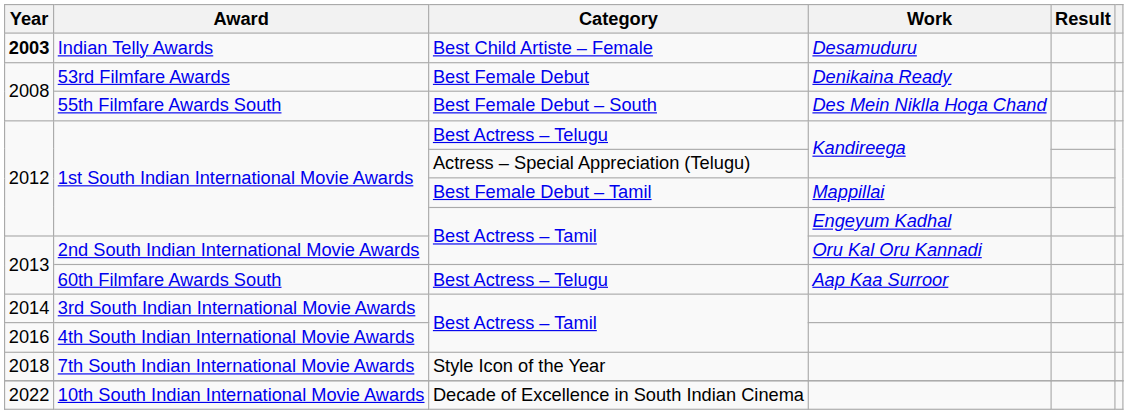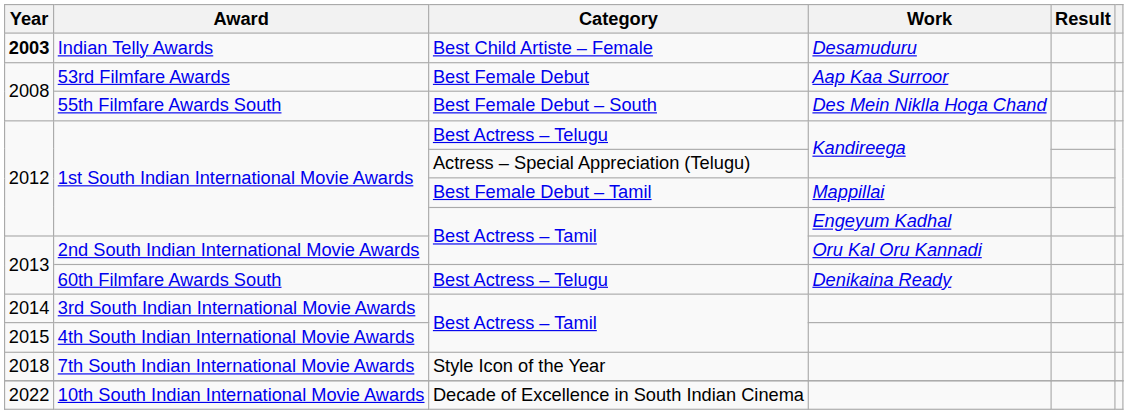 <table class="wikitable">
 <tr>
 <th>Year</th>
 <th>Award</th>
 <th>Category</th>
 <th>Work</th>
 <th>Result</th>
 <th></th>
 </tr>
 <tr>
 <td><strong>2003</strong></td>
 <td><a href='#'>Indian Telly Awards</a></td>
 <td><a href='#'>Best Child Artiste – Female</a></td>
 <td><em><a href='#'>Desamuduru</a></em></td>
 <td></td>
 <td></td>
 </tr>
 <tr>
 <td rowspan="2">2008</td>
 <td><a href='#'>53rd Filmfare Awards</a></td>
 <td><a href='#'>Best Female Debut</a></td>
-<td><em><a href='#'>Denikaina Ready</a></em></td>
+<td><em><a href='#'>Aap Kaa Surroor</a></em></td>
 <td></td>
 <td></td>
 </tr>
 <tr>
 <td><a href='#'>55th Filmfare Awards South</a></td>
 <td><a href='#'>Best Female Debut – South</a></td>
 <td><em><a href='#'>Des Mein Niklla Hoga Chand</a></em></td>
 <td></td>
 <td></td>
 </tr>
 <tr>
 <td rowspan="4">2012</td>
 <td rowspan="4"><a href='#'>1st South Indian International Movie Awards</a></td>
 <td><a href='#'>Best Actress – Telugu</a></td>
 <td rowspan="2"><em><a href='#'>Kandireega</a></em></td>
 <td></td>
 <td rowspan="4"></td>
 </tr>
 <tr>
 <td>Actress – Special Appreciation (Telugu)</td>
 <td></td>
 </tr>
 <tr>
 <td><a href='#'>Best Female Debut – Tamil</a></td>
 <td><em><a href='#'>Mappillai</a></em></td>
 <td></td>
 </tr>
 <tr>
 <td rowspan="2"><a href='#'>Best Actress – Tamil</a></td>
 <td><em><a href='#'>Engeyum Kadhal</a></em></td>
 <td></td>
 </tr>
 <tr>
 <td rowspan="2">2013</td>
 <td><a href='#'>2nd South Indian International Movie Awards</a></td>
 <td><em><a href='#'>Oru Kal Oru Kannadi</a></em></td>
 <td></td>
 <td></td>
 </tr>
 <tr>
 <td><a href='#'>60th Filmfare Awards South</a></td>
 <td><a href='#'>Best Actress – Telugu</a></td>
-<td><em><a href='#'>Aap Kaa Surroor</a></em></td>
+<td><em><a href='#'>Denikaina Ready</a></em></td>
 <td></td>
 <td></td>
 </tr>
 <tr>
 <td>2014</td>
 <td><a href='#'>3rd South Indian International Movie Awards</a></td>
 <td rowspan="2"><a href='#'>Best Actress – Tamil</a></td>
 <td></td>
 <td></td>
 <td></td>
 </tr>
 <tr>
-<td>2016</td>
+<td>2015</td>
 <td><a href='#'>4th South Indian International Movie Awards</a></td>
 <td></td>
 <td></td>
 <td></td>
 </tr>
 <tr>
 <td>2018</td>
 <td><a href='#'>7th South Indian International Movie Awards</a></td>
 <td>Style Icon of the Year</td>
 <td></td>
 <td></td>
 <td></td>
 </tr>
 <tr>
 </tr>
 <tr>
 <td>2022</td>
 <td><a href='#'>10th South Indian International Movie Awards</a></td>
 <td>Decade of Excellence in South Indian Cinema</td>
 <td></td>
 <td></td>
 <td></td>
 </tr>
 </table>
